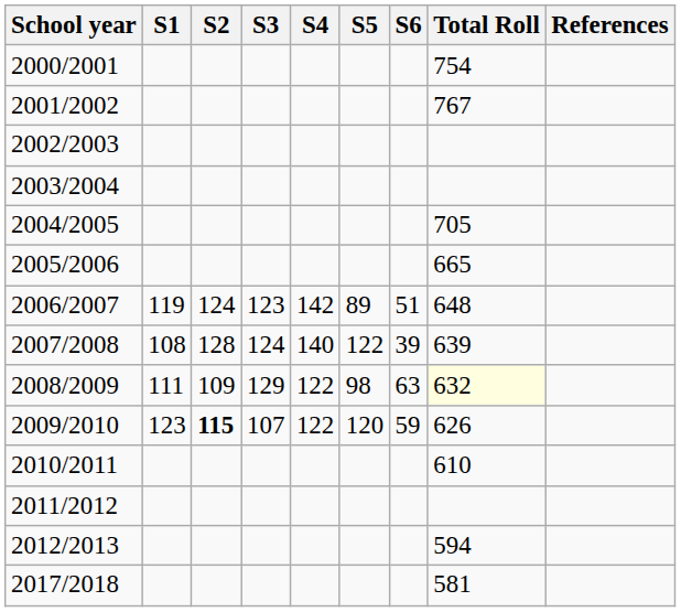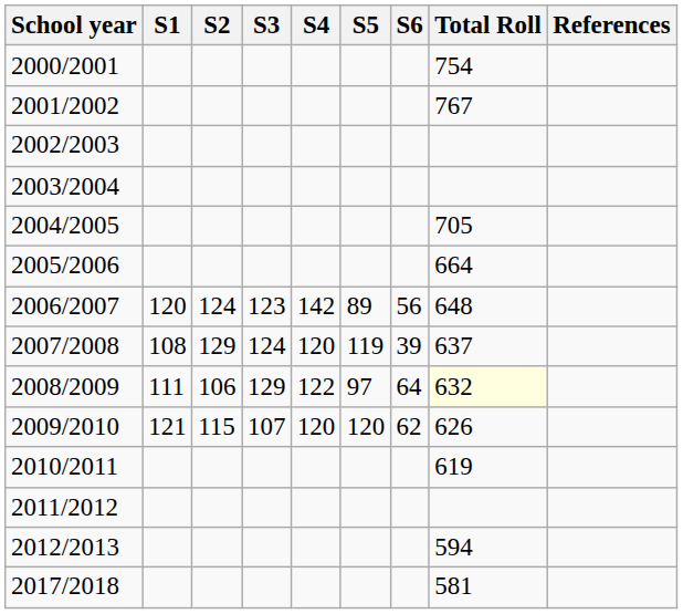 <table class="wikitable sortable">
 <tr>
 <th>School year</th>
 <th>S1</th>
 <th>S2</th>
 <th>S3</th>
 <th>S4</th>
 <th>S5</th>
 <th>S6</th>
 <th>Total Roll</th>
 <th>References</th>
 </tr>
 <tr>
 <td>2000/2001</td>
 <td></td>
 <td></td>
 <td></td>
 <td></td>
 <td></td>
 <td></td>
 <td>754</td>
 <td></td>
 </tr>
 <tr>
 <td>2001/2002</td>
 <td></td>
 <td></td>
 <td></td>
 <td></td>
 <td></td>
 <td></td>
 <td>767</td>
 <td></td>
 </tr>
 <tr>
 <td>2002/2003</td>
 <td></td>
 <td></td>
 <td></td>
 <td></td>
 <td></td>
 <td></td>
 <td></td>
 <td></td>
 </tr>
 <tr>
 <td>2003/2004</td>
 <td></td>
 <td></td>
 <td></td>
 <td></td>
 <td></td>
 <td></td>
 <td></td>
 <td></td>
 </tr>
 <tr>
 <td>2004/2005</td>
 <td></td>
 <td></td>
 <td></td>
 <td></td>
 <td></td>
 <td></td>
 <td>705</td>
 <td></td>
 </tr>
 <tr>
 <td>2005/2006</td>
 <td></td>
 <td></td>
 <td></td>
 <td></td>
 <td></td>
 <td></td>
-<td>665</td>
+<td>664</td>
 <td></td>
 </tr>
 <tr>
 <td>2006/2007</td>
-<td>119</td>
+<td>120</td>
 <td>124</td>
 <td>123</td>
 <td>142</td>
 <td>89</td>
-<td>51</td>
+<td>56</td>
 <td>648</td>
 <td></td>
 </tr>
 <tr>
 <td>2007/2008</td>
 <td>108</td>
-<td>128</td>
+<td>129</td>
 <td>124</td>
-<td>140</td>
-<td>122</td>
+<td>120</td>
+<td>119</td>
 <td>39</td>
-<td>639</td>
+<td>637</td>
 <td></td>
 </tr>
 <tr>
 <td>2008/2009</td>
 <td>111</td>
-<td>109</td>
+<td>106</td>
 <td>129</td>
 <td>122</td>
-<td>98</td>
-<td>63</td>
+<td>97</td>
+<td>64</td>
 <td style="background: lightyellow;">632</td>
 <td></td>
 </tr>
 <tr>
 <td>2009/2010</td>
-<td>123</td>
-<td><strong>115</strong></td>
+<td>121</td>
+<td>115</td>
 <td>107</td>
-<td>122</td>
 <td>120</td>
-<td>59</td>
+<td>120</td>
+<td>62</td>
 <td>626</td>
 <td></td>
 </tr>
 <tr>
 <td>2010/2011</td>
 <td></td>
 <td></td>
 <td></td>
 <td></td>
 <td></td>
 <td></td>
-<td>610</td>
+<td>619</td>
 <td></td>
 </tr>
 <tr>
 <td>2011/2012</td>
 <td></td>
 <td></td>
 <td></td>
 <td></td>
 <td></td>
 <td></td>
 <td></td>
 <td></td>
 </tr>
 <tr>
 <td>2012/2013</td>
 <td></td>
 <td></td>
 <td></td>
 <td></td>
 <td></td>
 <td></td>
 <td>594</td>
 <td></td>
 </tr>
 <tr>
 <td>2017/2018</td>
 <td></td>
 <td></td>
 <td></td>
 <td></td>
 <td></td>
 <td></td>
 <td>581</td>
 <td></td>
 </tr>
 </table>
